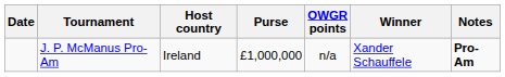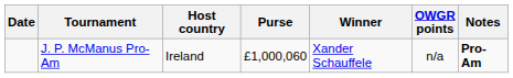 <table class="wikitable" style="font-size:95%">
 <tr>
 <th>Date</th>
 <th>Tournament</th>
 <th>Host country</th>
 <th>Purse</th>
+<th>Winner</th>
 <th><a href='#'>OWGR</a><br>points</th>
-<th>Winner</th>
 <th>Notes</th>
 </tr>
 <tr>
 <td></td>
 <td><a href='#'>J. P. McManus Pro-Am</a></td>
 <td>Ireland</td>
-<td align=right>£1,000,000</td>
+<td align=right>£1,000,060</td>
+<td> <a href='#'>Xander Schauffele</a></td>
 <td align=center>n/a</td>
-<td> <a href='#'>Xander Schauffele</a></td>
 <td><strong>Pro-Am</strong></td>
 </tr>
 </table>
